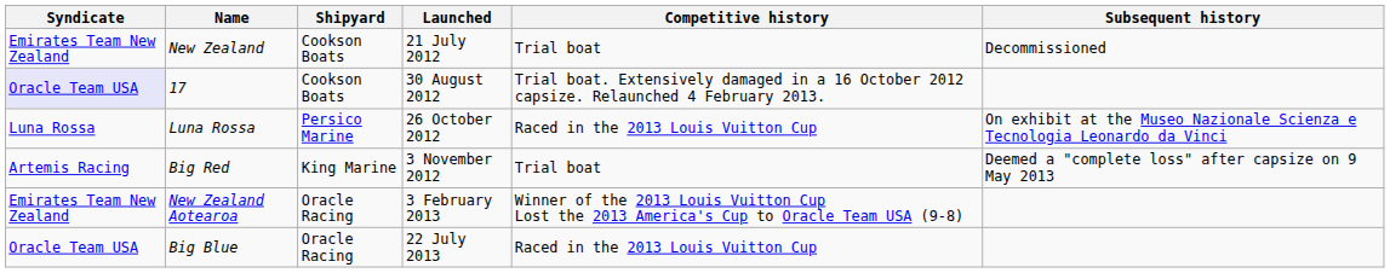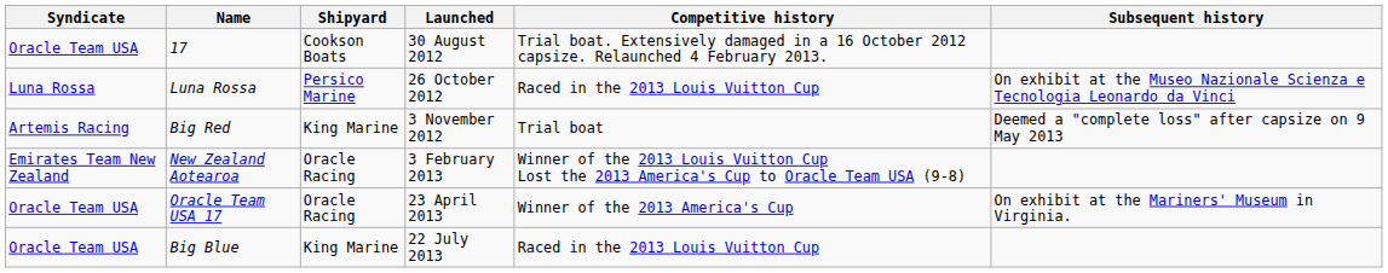 <table class=wikitable>
 <tr>
 <th>Syndicate</th>
 <th>Name</th>
 <th>Shipyard</th>
 <th>Launched</th>
 <th>Competitive history</th>
 <th>Subsequent history</th>
 </tr>
 <tr>
-<td> <a href='#'>Emirates Team New Zealand</a></td>
-<td><em>New Zealand</em></td>
-<td>Cookson Boats</td>
-<td>21 July 2012</td>
-<td>Trial boat</td>
-<td>Decommissioned</td>
-</tr>
-<tr>
-<td style="background: lavender;"> <a href='#'>Oracle Team USA</a></td>
+<td> <a href='#'>Oracle Team USA</a></td>
 <td><em>17</em></td>
 <td>Cookson Boats</td>
 <td>30 August 2012</td>
 <td>Trial boat. Extensively damaged in a 16 October 2012 capsize. Relaunched 4 February 2013.</td>
 <td></td>
 </tr>
 <tr>
 <td> <a href='#'>Luna Rossa</a></td>
 <td><em>Luna Rossa</em></td>
 <td><a href='#'>Persico Marine</a></td>
 <td>26 October 2012</td>
 <td>Raced in the <a href='#'>2013 Louis Vuitton Cup</a></td>
 <td>On exhibit at the <a href='#'>Museo Nazionale Scienza e Tecnologia Leonardo da Vinci</a></td>
 </tr>
 <tr>
 <td> <a href='#'>Artemis Racing</a></td>
 <td><em>Big Red</em></td>
 <td>King Marine</td>
 <td>3 November 2012</td>
 <td>Trial boat</td>
 <td>Deemed a "complete loss" after capsize on 9 May 2013</td>
 </tr>
 <tr>
 <td> <a href='#'>Emirates Team New Zealand</a></td>
 <td><em><a href='#'>New Zealand Aotearoa</a></em></td>
 <td>Oracle Racing</td>
 <td>3 February 2013</td>
 <td>Winner of the <a href='#'>2013 Louis Vuitton Cup</a><br>Lost the <a href='#'>2013 America's Cup</a> to <a href='#'>Oracle Team USA</a> (9-8)</td>
 <td></td>
 </tr>
 <tr>
 <td> <a href='#'>Oracle Team USA</a></td>
+<td><em><a href='#'>Oracle Team USA 17</a></em></td>
+<td>Oracle Racing</td>
+<td>23 April 2013</td>
+<td>Winner of the <a href='#'>2013 America's Cup</a></td>
+<td>On exhibit at the <a href='#'>Mariners' Museum</a> in Virginia.</td>
+</tr>
+<tr>
+<td> <a href='#'>Oracle Team USA</a></td>
 <td><em>Big Blue</em></td>
-<td>Oracle Racing</td>
+<td>King Marine</td>
 <td>22 July 2013</td>
 <td>Raced in the <a href='#'>2013 Louis Vuitton Cup</a></td>
 <td></td>
 </tr>
 </table>
